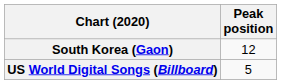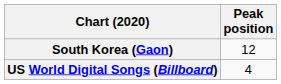 <table class="wikitable sortable plainrowheaders" style="text-align:center">
 <tr>
 <th scope="col">Chart (2020)</th>
 <th scope="col">Peak<br>position</th>
 </tr>
 <tr>
 <th scope="row">South Korea (<a href='#'>Gaon</a>)</th>
 <td align="center">12</td>
 </tr>
 <tr>
 <th scope="row">US <a href='#'>World Digital Songs</a> (<a href='#'><em>Billboard</em></a>)</th>
-<td align="center">5</td>
+<td align="center">4</td>
 </tr>
 </table>
